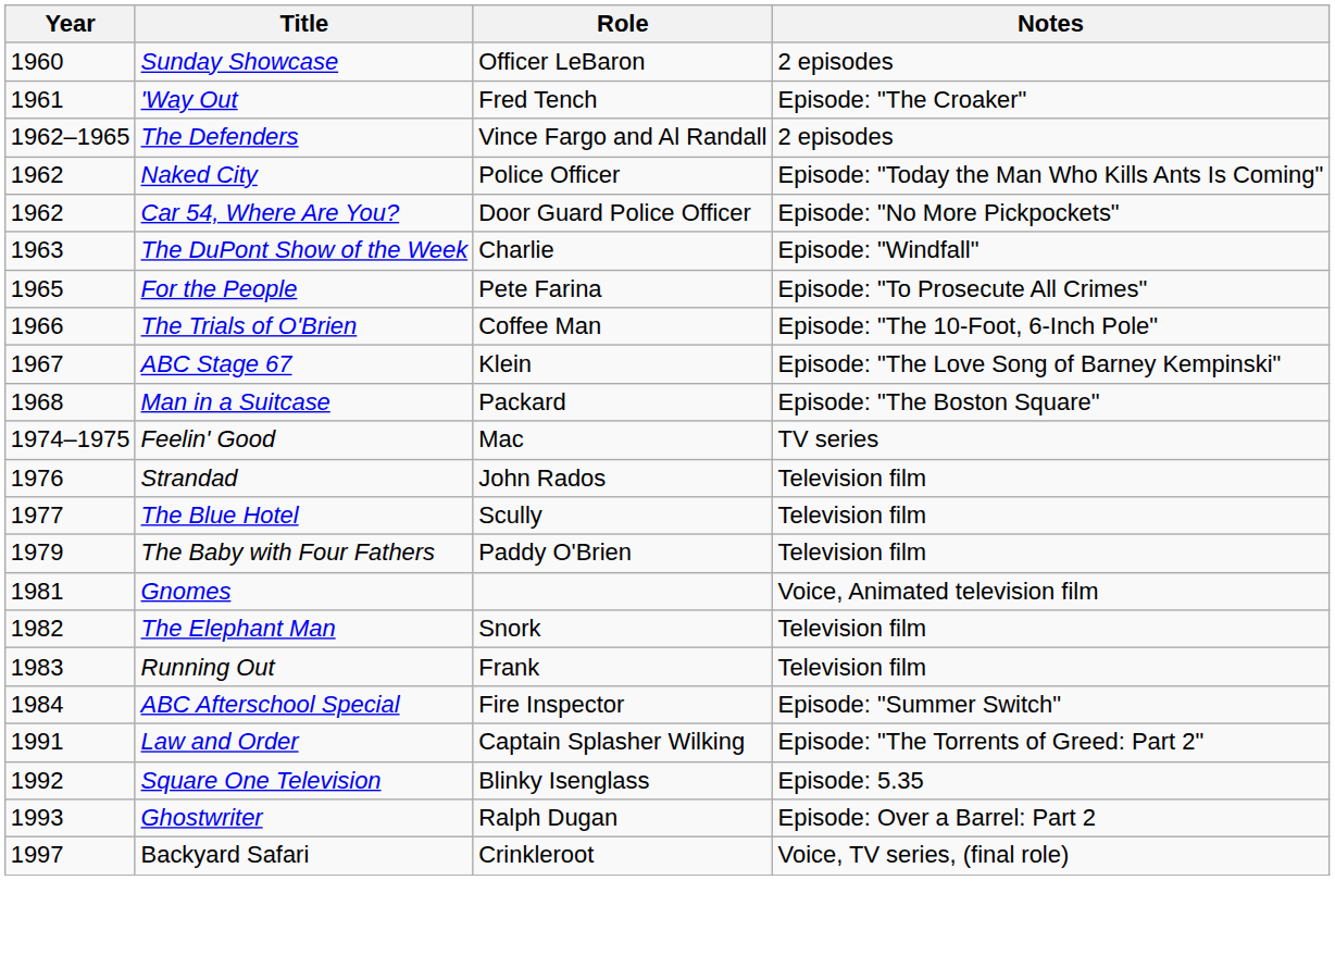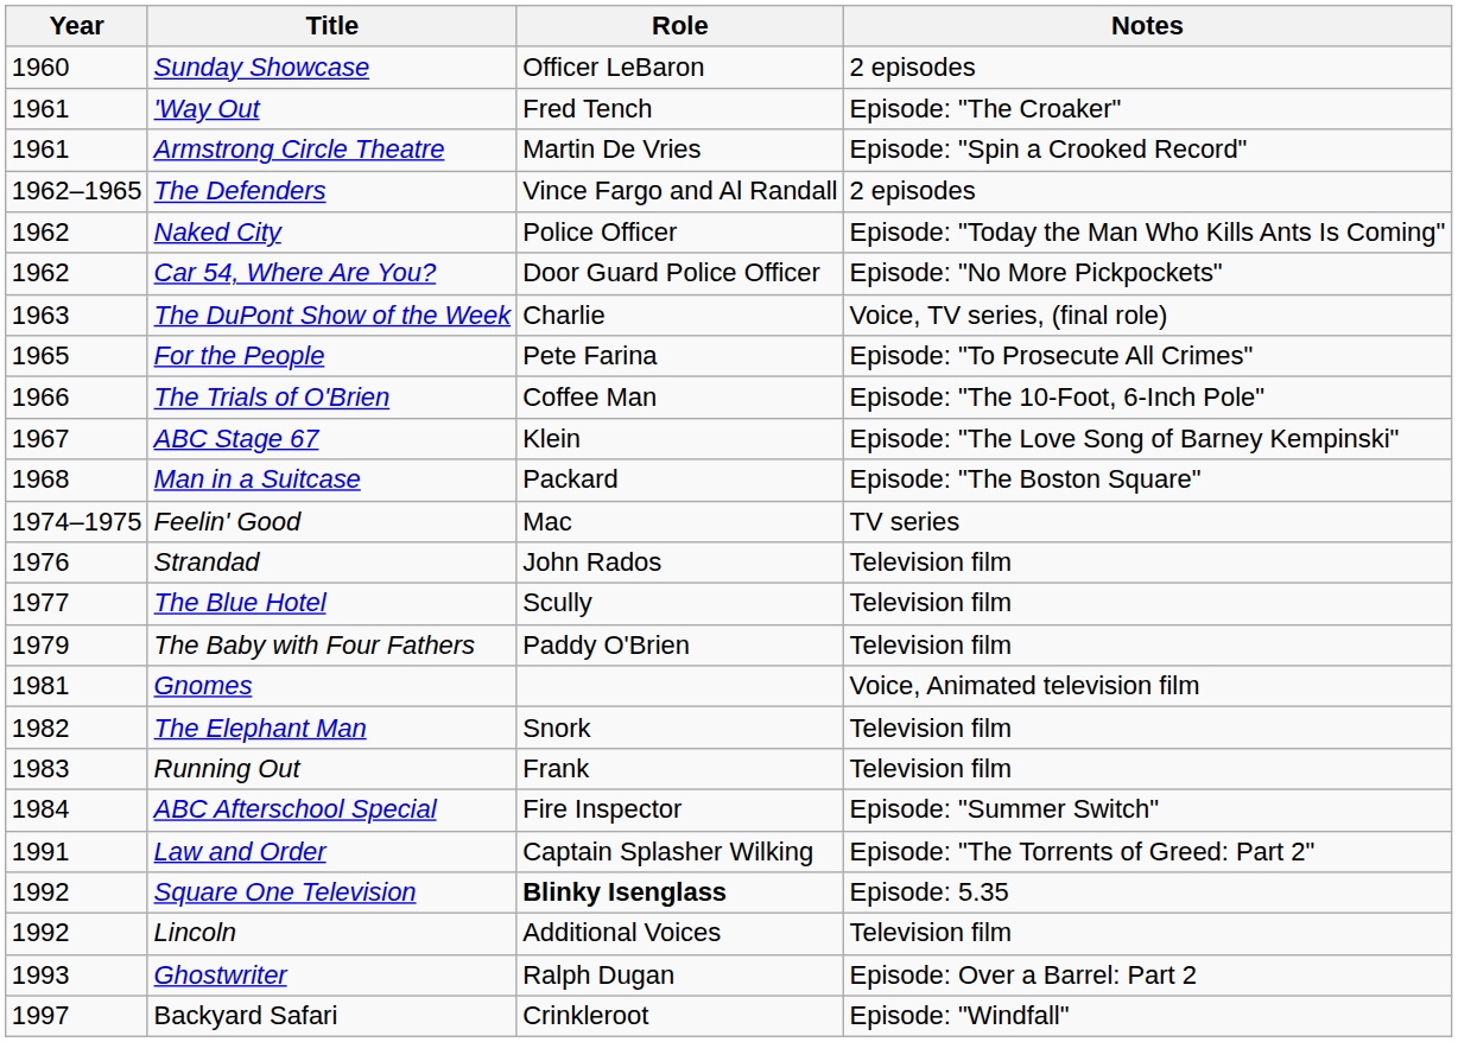 <table class="wikitable sortable">
 <tr>
 <th>Year</th>
 <th>Title</th>
 <th>Role</th>
 <th>Notes</th>
 </tr>
 <tr>
 <td>1960</td>
 <td><em><a href='#'>Sunday Showcase</a></em></td>
 <td>Officer LeBaron</td>
 <td>2 episodes</td>
 </tr>
 <tr>
 <td>1961</td>
 <td><em><a href='#'>'Way Out</a></em></td>
 <td>Fred Tench</td>
 <td>Episode: "The Croaker"</td>
+</tr>
+<tr>
+<td>1961</td>
+<td><em><a href='#'>Armstrong Circle Theatre</a></em></td>
+<td>Martin De Vries</td>
+<td>Episode: "Spin a Crooked Record"</td>
 </tr>
 <tr>
 <td>1962–1965</td>
 <td><em><a href='#'>The Defenders</a></em></td>
 <td>Vince Fargo and Al Randall</td>
 <td>2 episodes</td>
 </tr>
 <tr>
 <td>1962</td>
 <td><em><a href='#'>Naked City</a></em></td>
 <td>Police Officer</td>
 <td>Episode: "Today the Man Who Kills Ants Is Coming"</td>
 </tr>
 <tr>
 <td>1962</td>
 <td><em><a href='#'>Car 54, Where Are You?</a></em></td>
 <td>Door Guard Police Officer</td>
 <td>Episode: "No More Pickpockets"</td>
 </tr>
 <tr>
 <td>1963</td>
 <td><em><a href='#'>The DuPont Show of the Week</a></em></td>
 <td>Charlie</td>
-<td>Episode: "Windfall"</td>
+<td>Voice, TV series, (final role)</td>
 </tr>
 <tr>
 <td>1965</td>
 <td><em><a href='#'>For the People</a></em></td>
 <td>Pete Farina</td>
 <td>Episode: "To Prosecute All Crimes"</td>
 </tr>
 <tr>
 <td>1966</td>
 <td><em><a href='#'>The Trials of O'Brien</a></em></td>
 <td>Coffee Man</td>
 <td>Episode: "The 10-Foot, 6-Inch Pole"</td>
 </tr>
 <tr>
 <td>1967</td>
 <td><em><a href='#'>ABC Stage 67</a></em></td>
 <td>Klein</td>
 <td>Episode: "The Love Song of Barney Kempinski"</td>
 </tr>
 <tr>
 <td>1968</td>
 <td><em><a href='#'>Man in a Suitcase</a></em></td>
 <td>Packard</td>
 <td>Episode: "The Boston Square"</td>
 </tr>
 <tr>
 <td>1974–1975</td>
 <td><em>Feelin' Good</em></td>
 <td>Mac</td>
 <td>TV series</td>
 </tr>
 <tr>
 <td>1976</td>
 <td><em>Strandad</em></td>
 <td>John Rados</td>
 <td>Television film</td>
 </tr>
 <tr>
 <td>1977</td>
 <td><em><a href='#'>The Blue Hotel</a></em></td>
 <td>Scully</td>
 <td>Television film</td>
 </tr>
 <tr>
 <td>1979</td>
 <td><em>The Baby with Four Fathers</em></td>
 <td>Paddy O'Brien</td>
 <td>Television film</td>
 </tr>
 <tr>
 <td>1981</td>
 <td><em><a href='#'>Gnomes</a></em></td>
 <td></td>
 <td>Voice, Animated television film</td>
 </tr>
 <tr>
 <td>1982</td>
 <td><em><a href='#'>The Elephant Man</a></em></td>
 <td>Snork</td>
 <td>Television film</td>
 </tr>
 <tr>
 <td>1983</td>
 <td><em>Running Out</em></td>
 <td>Frank</td>
 <td>Television film</td>
 </tr>
 <tr>
 <td>1984</td>
 <td><em><a href='#'>ABC Afterschool Special</a></em></td>
 <td>Fire Inspector</td>
 <td>Episode: "Summer Switch"</td>
 </tr>
 <tr>
 <td>1991</td>
 <td><em><a href='#'>Law and Order</a></em></td>
 <td>Captain Splasher Wilking</td>
 <td>Episode: "The Torrents of Greed: Part 2"</td>
 </tr>
 <tr>
 <td>1992</td>
 <td><em><a href='#'>Square One Television</a></em></td>
-<td>Blinky Isenglass</td>
+<td><strong>Blinky Isenglass</strong></td>
 <td>Episode: 5.35</td>
+</tr>
+<tr>
+<td>1992</td>
+<td><em>Lincoln</em></td>
+<td>Additional Voices</td>
+<td>Television film</td>
 </tr>
 <tr>
 <td>1993</td>
 <td><em><a href='#'>Ghostwriter</a></em></td>
 <td>Ralph Dugan</td>
 <td>Episode: Over a Barrel: Part 2</td>
 </tr>
 <tr>
 <td>1997</td>
 <td>Backyard Safari</td>
 <td>Crinkleroot</td>
-<td>Voice, TV series, (final role)</td>
+<td>Episode: "Windfall"</td>
 </tr>
 </table>
